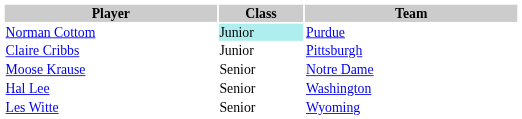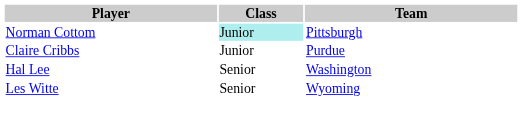 <table style="width:600px" "border:'1' 'solid' 'gray'">
 <tr>
 <th bgcolor="#CCCCCC" style="width:40%">Player</th>
 <th bgcolor="#CCCCCC" style="width:16%">Class</th>
 <th bgcolor="#CCCCCC" style="width:40%">Team</th>
 </tr>
 <tr>
 <td><a href='#'>Norman Cottom</a></td>
 <td style="background: paleturquoise;">Junior</td>
-<td><a href='#'>Purdue</a></td>
+<td><a href='#'>Pittsburgh</a></td>
 </tr>
 <tr>
 <td><a href='#'>Claire Cribbs</a></td>
 <td>Junior</td>
-<td><a href='#'>Pittsburgh</a></td>
-</tr>
-<tr>
-<td><a href='#'>Moose Krause</a></td>
-<td>Senior</td>
-<td><a href='#'>Notre Dame</a></td>
+<td><a href='#'>Purdue</a></td>
 </tr>
 <tr>
 <td><a href='#'>Hal Lee</a></td>
 <td>Senior</td>
 <td><a href='#'>Washington</a></td>
 </tr>
 <tr>
 <td><a href='#'>Les Witte</a></td>
 <td>Senior</td>
 <td><a href='#'>Wyoming</a></td>
 </tr>
 </table>
